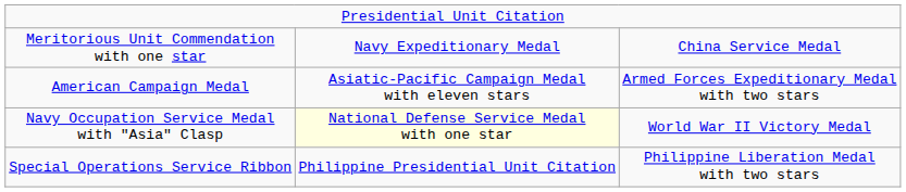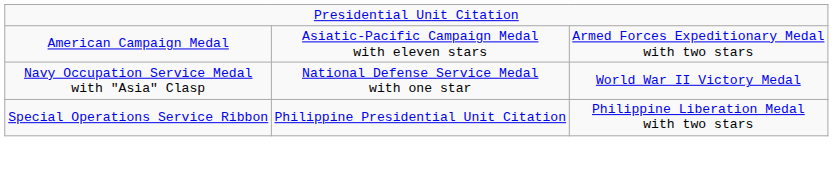 <table class="wikitable" style="margin:1em auto; text-align:center;">
 <tr>
 <td colspan=3><a href='#'>Presidential Unit Citation</a></td>
-</tr>
-<tr>
-<td><a href='#'>Meritorious Unit Commendation</a><br>with one <a href='#'>star</a></td>
-<td><a href='#'>Navy Expeditionary Medal</a></td>
-<td><a href='#'>China Service Medal</a></td>
 </tr>
 <tr>
 <td><a href='#'>American Campaign Medal</a></td>
 <td><a href='#'>Asiatic-Pacific Campaign Medal</a><br> with eleven stars</td>
 <td><a href='#'>Armed Forces Expeditionary Medal</a><br>with two stars</td>
 </tr>
 <tr>
 <td><a href='#'>Navy Occupation Service Medal</a><br>with "Asia" Clasp</td>
-<td style="background: lightyellow;"><a href='#'>National Defense Service Medal</a><br>with one star</td>
+<td><a href='#'>National Defense Service Medal</a><br>with one star</td>
 <td><a href='#'>World War II Victory Medal</a></td>
 </tr>
 <tr>
 <td><a href='#'>Special Operations Service Ribbon</a></td>
 <td><a href='#'>Philippine Presidential Unit Citation</a></td>
 <td><a href='#'>Philippine Liberation Medal</a><br>with two stars</td>
 </tr>
 </table>
